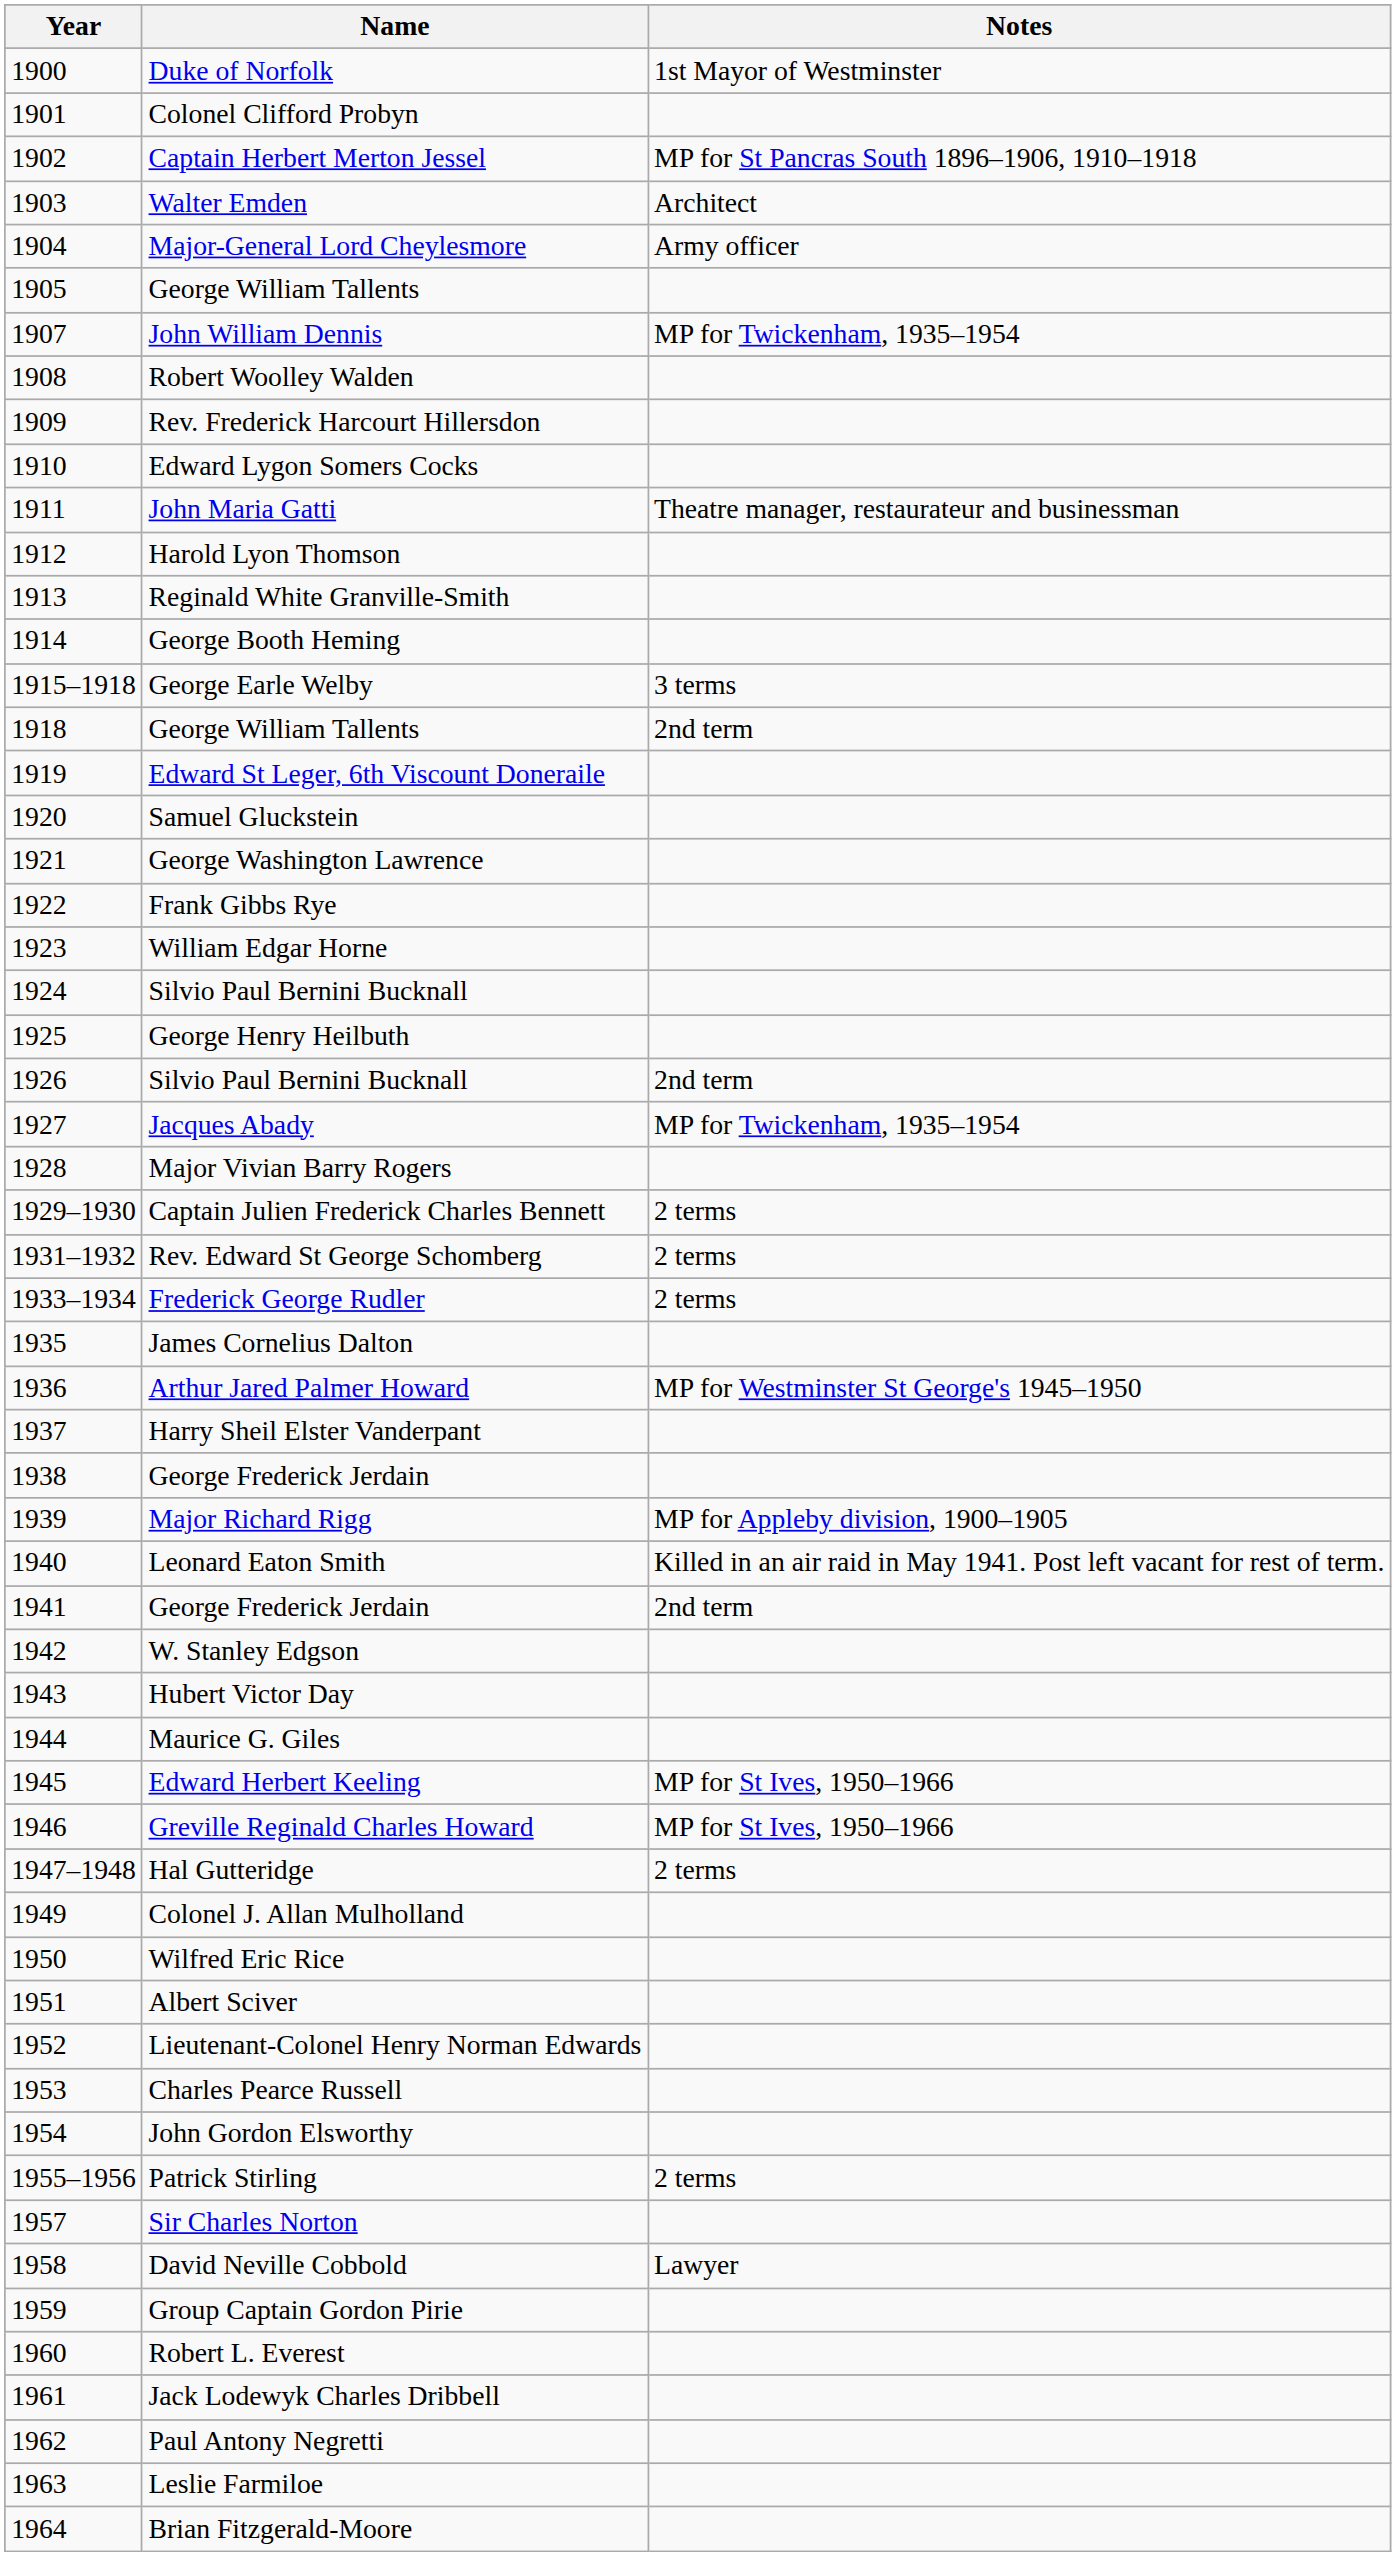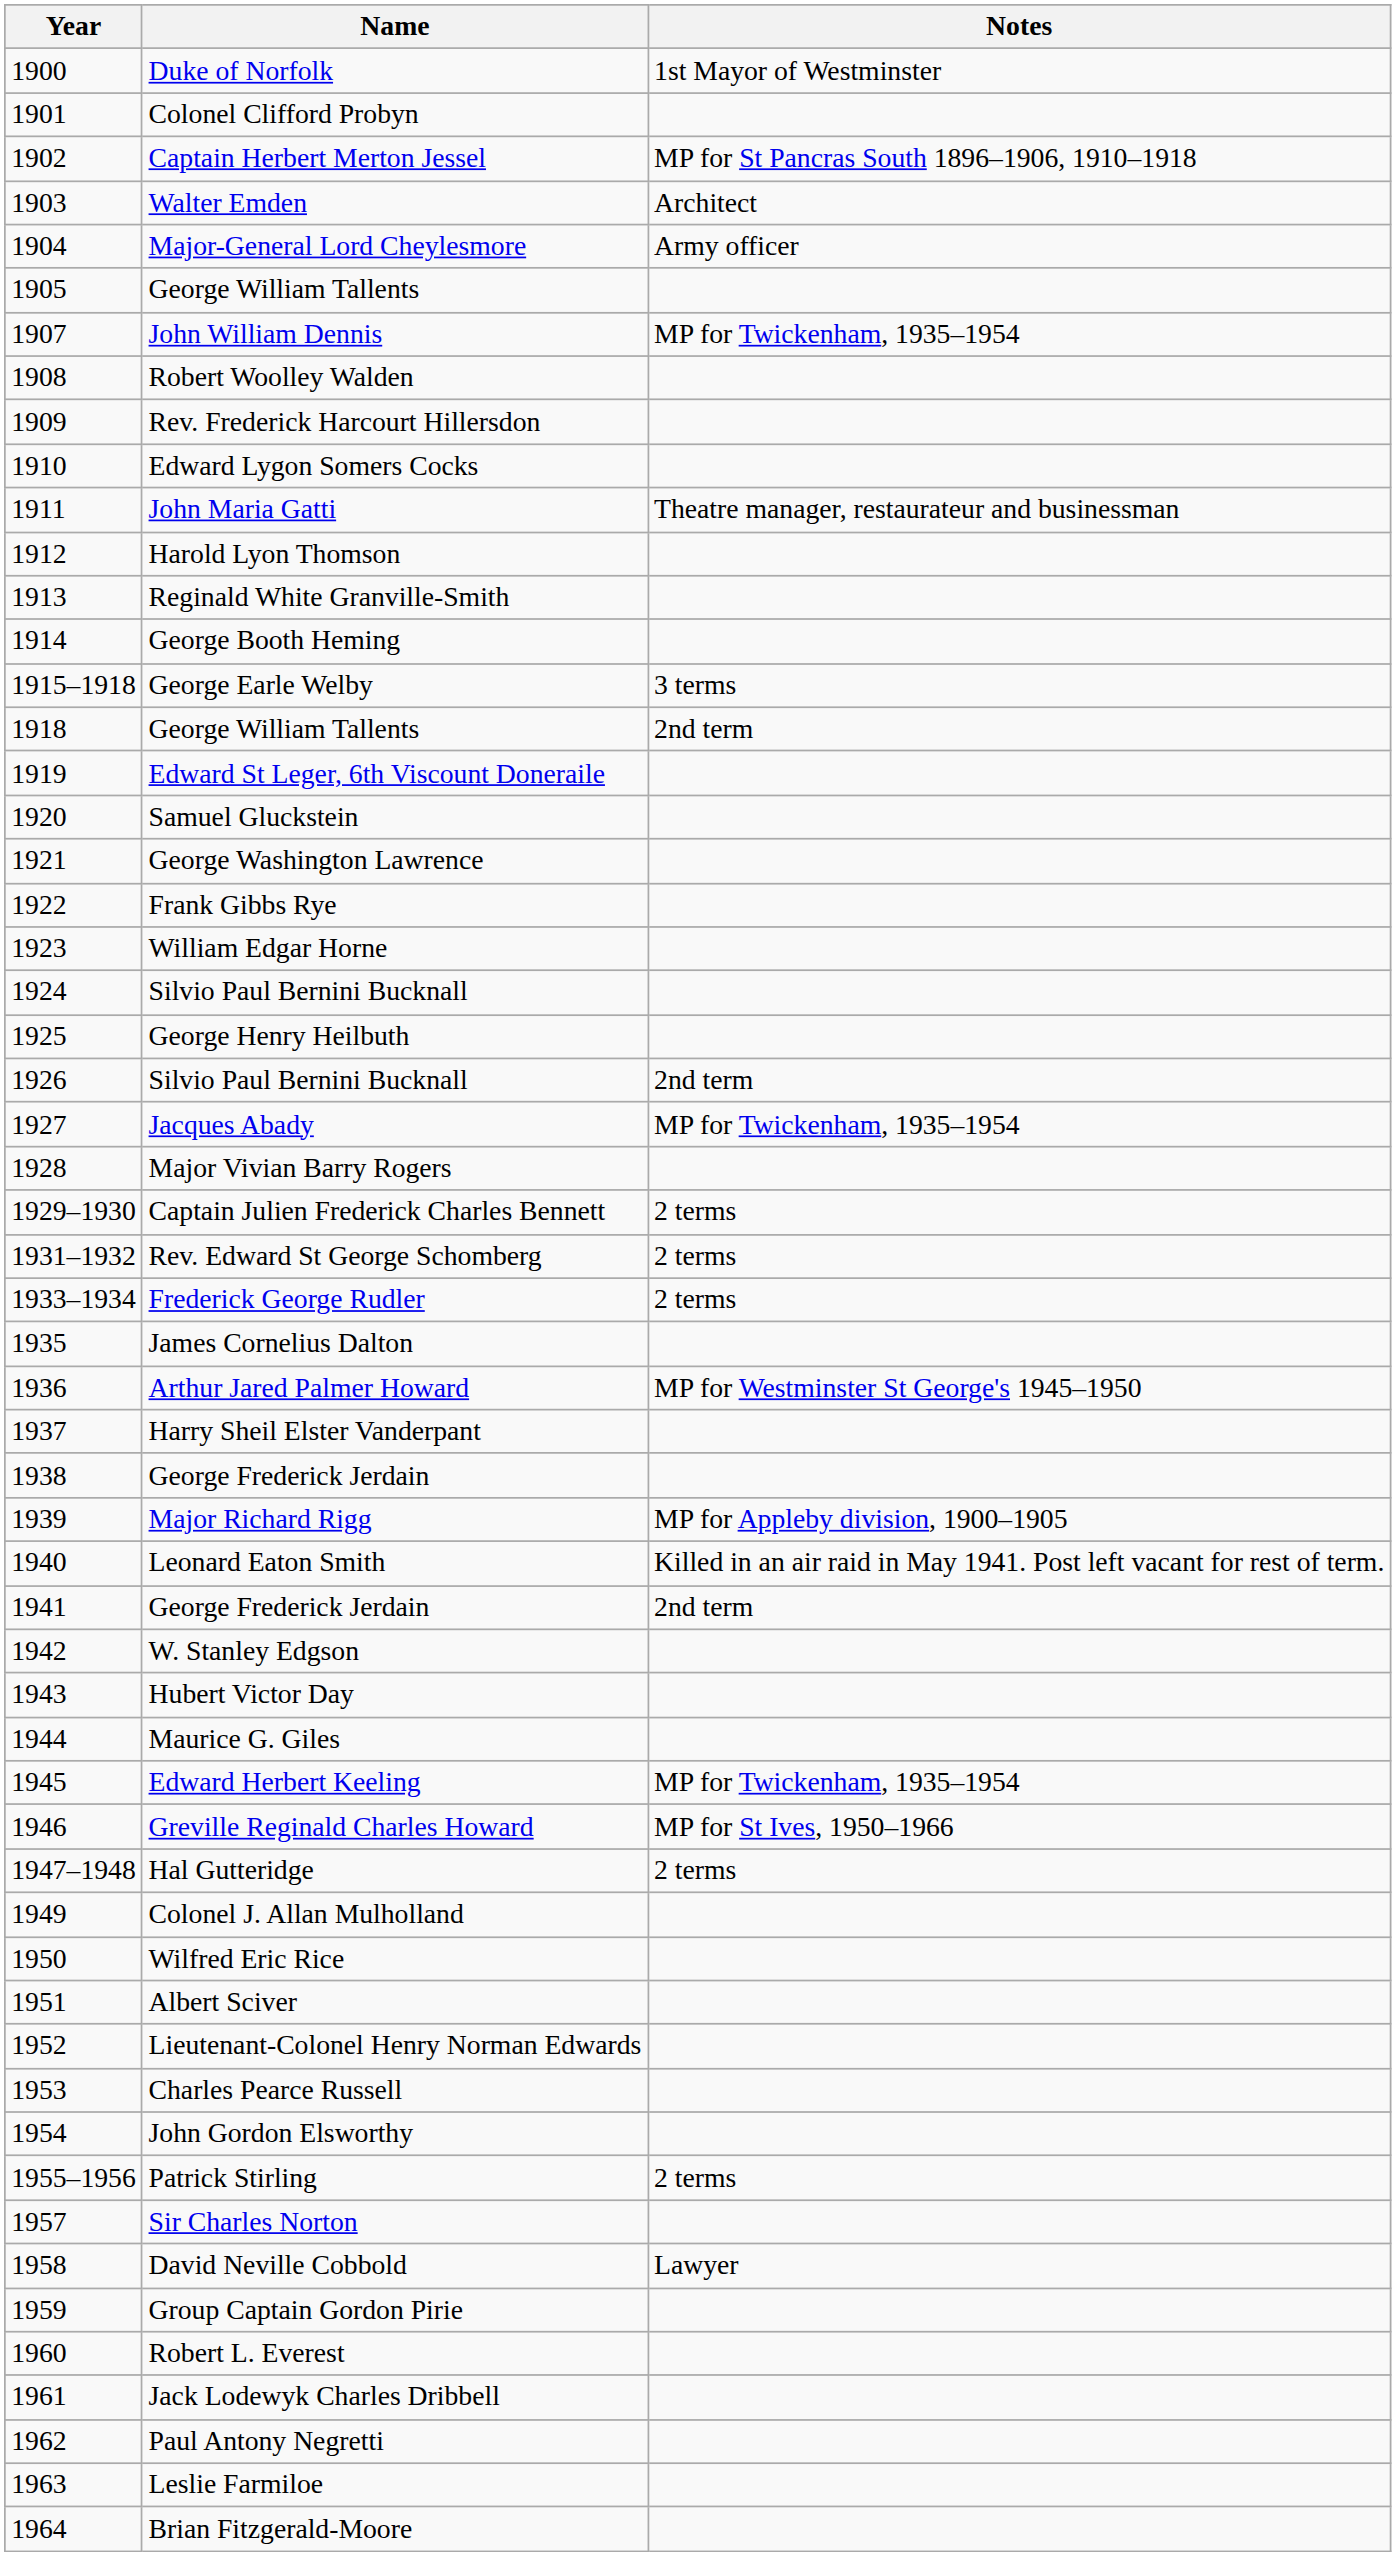 <table class="wikitable">
 <tr>
 <th>Year</th>
 <th>Name</th>
 <th>Notes</th>
 </tr>
 <tr>
 <td>1900</td>
 <td><a href='#'>Duke of Norfolk</a></td>
 <td>1st Mayor of Westminster</td>
 </tr>
 <tr>
 <td>1901</td>
 <td>Colonel Clifford Probyn</td>
 <td></td>
 </tr>
 <tr>
 <td>1902</td>
 <td><a href='#'>Captain Herbert Merton Jessel</a></td>
 <td>MP for <a href='#'>St Pancras South</a> 1896–1906, 1910–1918</td>
 </tr>
 <tr>
 <td>1903</td>
 <td><a href='#'>Walter Emden</a></td>
 <td>Architect</td>
 </tr>
 <tr>
 <td>1904</td>
 <td><a href='#'>Major-General Lord Cheylesmore</a></td>
 <td>Army officer</td>
 </tr>
 <tr>
 <td>1905</td>
 <td>George William Tallents</td>
 <td></td>
 </tr>
 <tr>
 <td>1907</td>
 <td><a href='#'>John William Dennis</a></td>
 <td>MP for <a href='#'>Twickenham</a>, 1935–1954</td>
 </tr>
 <tr>
 <td>1908</td>
 <td>Robert Woolley Walden</td>
 <td></td>
 </tr>
 <tr>
 <td>1909</td>
 <td>Rev. Frederick Harcourt Hillersdon</td>
 <td></td>
 </tr>
 <tr>
 <td>1910</td>
 <td>Edward Lygon Somers Cocks</td>
 <td></td>
 </tr>
 <tr>
 <td>1911</td>
 <td><a href='#'>John Maria Gatti</a></td>
 <td>Theatre manager, restaurateur and businessman</td>
 </tr>
 <tr>
 <td>1912</td>
 <td>Harold Lyon Thomson</td>
 <td></td>
 </tr>
 <tr>
 <td>1913</td>
 <td>Reginald White Granville-Smith</td>
 <td></td>
 </tr>
 <tr>
 <td>1914</td>
 <td>George Booth Heming</td>
 <td></td>
 </tr>
 <tr>
 <td>1915–1918</td>
 <td>George Earle Welby</td>
 <td>3 terms</td>
 </tr>
 <tr>
 <td>1918</td>
 <td>George William Tallents</td>
 <td>2nd term</td>
 </tr>
 <tr>
 <td>1919</td>
 <td><a href='#'>Edward St Leger, 6th Viscount Doneraile</a></td>
 <td></td>
 </tr>
 <tr>
 <td>1920</td>
 <td>Samuel Gluckstein</td>
 <td></td>
 </tr>
 <tr>
 <td>1921</td>
 <td>George Washington Lawrence</td>
 <td></td>
 </tr>
 <tr>
 <td>1922</td>
 <td>Frank Gibbs Rye</td>
 <td></td>
 </tr>
 <tr>
 <td>1923</td>
 <td>William Edgar Horne</td>
 <td></td>
 </tr>
 <tr>
 <td>1924</td>
 <td>Silvio Paul Bernini Bucknall</td>
 <td></td>
 </tr>
 <tr>
 <td>1925</td>
 <td>George Henry Heilbuth</td>
 <td></td>
 </tr>
 <tr>
 <td>1926</td>
 <td>Silvio Paul Bernini Bucknall</td>
 <td>2nd term</td>
 </tr>
 <tr>
 <td>1927</td>
 <td><a href='#'>Jacques Abady</a></td>
 <td>MP for <a href='#'>Twickenham</a>, 1935–1954</td>
 </tr>
 <tr>
 <td>1928</td>
 <td>Major Vivian Barry Rogers</td>
 <td></td>
 </tr>
 <tr>
 <td>1929–1930</td>
 <td>Captain Julien Frederick Charles Bennett</td>
 <td>2 terms</td>
 </tr>
 <tr>
 <td>1931–1932</td>
 <td>Rev. Edward St George Schomberg</td>
 <td>2 terms</td>
 </tr>
 <tr>
 <td>1933–1934</td>
 <td><a href='#'>Frederick George Rudler</a></td>
 <td>2 terms</td>
 </tr>
 <tr>
 <td>1935</td>
 <td>James Cornelius Dalton</td>
 <td></td>
 </tr>
 <tr>
 <td>1936</td>
 <td><a href='#'>Arthur Jared Palmer Howard</a></td>
 <td>MP for <a href='#'>Westminster St George's</a> 1945–1950</td>
 </tr>
 <tr>
 <td>1937</td>
 <td>Harry Sheil Elster Vanderpant</td>
 <td></td>
 </tr>
 <tr>
 <td>1938</td>
 <td>George Frederick Jerdain</td>
 <td></td>
 </tr>
 <tr>
 <td>1939</td>
 <td><a href='#'>Major Richard Rigg</a></td>
 <td>MP for <a href='#'>Appleby division</a>, 1900–1905</td>
 </tr>
 <tr>
 <td>1940</td>
 <td>Leonard Eaton Smith</td>
 <td>Killed in an air raid in May 1941. Post left vacant for rest of term.</td>
 </tr>
 <tr>
 <td>1941</td>
 <td>George Frederick Jerdain</td>
 <td>2nd term</td>
 </tr>
 <tr>
 <td>1942</td>
 <td>W. Stanley Edgson</td>
 <td></td>
 </tr>
 <tr>
 <td>1943</td>
 <td>Hubert Victor Day</td>
 <td></td>
 </tr>
 <tr>
 <td>1944</td>
 <td>Maurice G. Giles</td>
 <td></td>
 </tr>
 <tr>
 <td>1945</td>
 <td><a href='#'>Edward Herbert Keeling</a></td>
-<td>MP for <a href='#'>St Ives</a>, 1950–1966</td>
+<td>MP for <a href='#'>Twickenham</a>, 1935–1954</td>
 </tr>
 <tr>
 <td>1946</td>
 <td><a href='#'>Greville Reginald Charles Howard</a></td>
 <td>MP for <a href='#'>St Ives</a>, 1950–1966</td>
 </tr>
 <tr>
 <td>1947–1948</td>
 <td>Hal Gutteridge</td>
 <td>2 terms</td>
 </tr>
 <tr>
 <td>1949</td>
 <td>Colonel J. Allan Mulholland</td>
 <td></td>
 </tr>
 <tr>
 <td>1950</td>
 <td>Wilfred Eric Rice</td>
 <td></td>
 </tr>
 <tr>
 <td>1951</td>
 <td>Albert Sciver</td>
 <td></td>
 </tr>
 <tr>
 <td>1952</td>
 <td>Lieutenant-Colonel Henry Norman Edwards</td>
 <td></td>
 </tr>
 <tr>
 <td>1953</td>
 <td>Charles Pearce Russell</td>
 <td></td>
 </tr>
 <tr>
 <td>1954</td>
 <td>John Gordon Elsworthy</td>
 <td></td>
 </tr>
 <tr>
 <td>1955–1956</td>
 <td>Patrick Stirling</td>
 <td>2 terms</td>
 </tr>
 <tr>
 <td>1957</td>
 <td><a href='#'>Sir Charles Norton</a></td>
 <td></td>
 </tr>
 <tr>
 <td>1958</td>
 <td>David Neville Cobbold</td>
 <td>Lawyer</td>
 </tr>
 <tr>
 <td>1959</td>
 <td>Group Captain Gordon Pirie</td>
 <td></td>
 </tr>
 <tr>
 <td>1960</td>
 <td>Robert L. Everest</td>
 <td></td>
 </tr>
 <tr>
 <td>1961</td>
 <td>Jack Lodewyk Charles Dribbell</td>
 <td></td>
 </tr>
 <tr>
 <td>1962</td>
 <td>Paul Antony Negretti</td>
 <td></td>
 </tr>
 <tr>
 <td>1963</td>
 <td>Leslie Farmiloe</td>
 <td></td>
 </tr>
 <tr>
 <td>1964</td>
 <td>Brian Fitzgerald-Moore</td>
 <td></td>
 </tr>
 </table>
